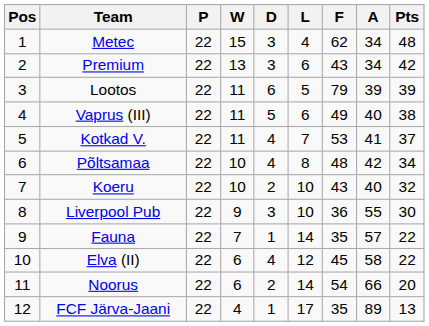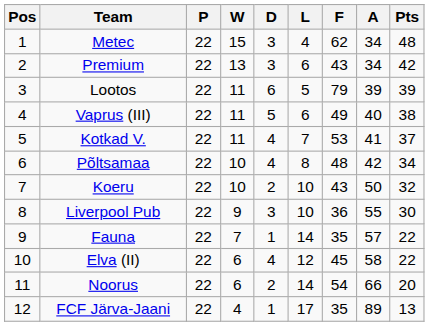 <table class="wikitable" style="font-size:90%; text-align:center;">
 <tr bgcolor="#efefef">
 <th width="25">Pos</th>
 <th width="130">Team</th>
 <th width="25">P</th>
 <th width="25">W</th>
 <th width="25">D</th>
 <th width="25">L</th>
 <th width="25">F</th>
 <th width="25">A</th>
 <th width="25">Pts</th>
 </tr>
 <tr>
 <td>1</td>
 <td><a href='#'>Metec</a></td>
 <td>22</td>
 <td>15</td>
 <td>3</td>
 <td>4</td>
 <td>62</td>
 <td>34</td>
 <td>48</td>
 </tr>
 <tr>
 <td>2</td>
 <td><a href='#'>Premium</a></td>
 <td>22</td>
 <td>13</td>
 <td>3</td>
 <td>6</td>
 <td>43</td>
 <td>34</td>
 <td>42</td>
 </tr>
 <tr>
 <td>3</td>
 <td>Lootos</td>
 <td>22</td>
 <td>11</td>
 <td>6</td>
 <td>5</td>
 <td>79</td>
 <td>39</td>
 <td>39</td>
 </tr>
 <tr>
 <td>4</td>
 <td><a href='#'>Vaprus</a> (III)</td>
 <td>22</td>
 <td>11</td>
 <td>5</td>
 <td>6</td>
 <td>49</td>
 <td>40</td>
 <td>38</td>
 </tr>
 <tr>
 <td>5</td>
 <td><a href='#'>Kotkad V.</a></td>
 <td>22</td>
 <td>11</td>
 <td>4</td>
 <td>7</td>
 <td>53</td>
 <td>41</td>
 <td>37</td>
 </tr>
 <tr>
 <td>6</td>
 <td><a href='#'>Põltsamaa</a></td>
 <td>22</td>
 <td>10</td>
 <td>4</td>
 <td>8</td>
 <td>48</td>
 <td>42</td>
 <td>34</td>
 </tr>
 <tr>
 <td>7</td>
 <td><a href='#'>Koeru</a></td>
 <td>22</td>
 <td>10</td>
 <td>2</td>
 <td>10</td>
 <td>43</td>
-<td>40</td>
+<td>50</td>
 <td>32</td>
 </tr>
 <tr>
 <td>8</td>
 <td><a href='#'>Liverpool Pub</a></td>
 <td>22</td>
 <td>9</td>
 <td>3</td>
 <td>10</td>
 <td>36</td>
 <td>55</td>
 <td>30</td>
 </tr>
 <tr>
 <td>9</td>
 <td><a href='#'>Fauna</a></td>
 <td>22</td>
 <td>7</td>
 <td>1</td>
 <td>14</td>
 <td>35</td>
 <td>57</td>
 <td>22</td>
 </tr>
 <tr>
 <td>10</td>
 <td><a href='#'>Elva</a> (II)</td>
 <td>22</td>
 <td>6</td>
 <td>4</td>
 <td>12</td>
 <td>45</td>
 <td>58</td>
 <td>22</td>
 </tr>
 <tr>
 <td>11</td>
 <td><a href='#'>Noorus</a></td>
 <td>22</td>
 <td>6</td>
 <td>2</td>
 <td>14</td>
 <td>54</td>
 <td>66</td>
 <td>20</td>
 </tr>
 <tr>
 <td>12</td>
 <td><a href='#'>FCF Järva-Jaani</a></td>
 <td>22</td>
 <td>4</td>
 <td>1</td>
 <td>17</td>
 <td>35</td>
 <td>89</td>
 <td>13</td>
 </tr>
 </table>
